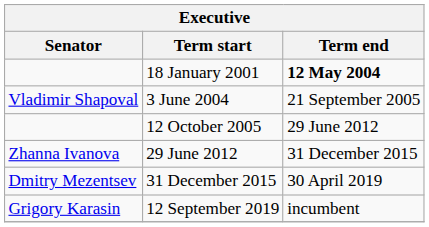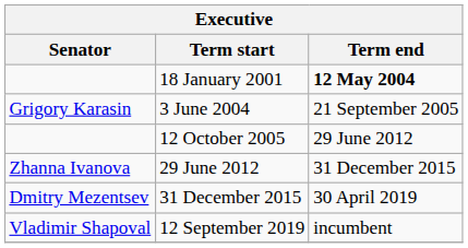 <table class="wikitable sortable">
 <tr>
 <th colspan=3>Executive</th>
 </tr>
 <tr>
 <th>Senator</th>
 <th>Term start</th>
 <th>Term end</th>
 </tr>
 <tr>
 <td></td>
 <td>18 January 2001</td>
 <td><strong>12 May 2004</strong></td>
 </tr>
 <tr>
-<td><a href='#'>Vladimir Shapoval</a></td>
+<td><a href='#'>Grigory Karasin</a></td>
 <td>3 June 2004</td>
 <td>21 September 2005</td>
 </tr>
 <tr>
 <td></td>
 <td>12 October 2005</td>
 <td>29 June 2012</td>
 </tr>
 <tr>
 <td><a href='#'>Zhanna Ivanova</a></td>
 <td>29 June 2012</td>
 <td>31 December 2015</td>
 </tr>
 <tr>
 <td><a href='#'>Dmitry Mezentsev</a></td>
 <td>31 December 2015</td>
 <td>30 April 2019</td>
 </tr>
 <tr>
-<td><a href='#'>Grigory Karasin</a></td>
+<td><a href='#'>Vladimir Shapoval</a></td>
 <td>12 September 2019</td>
 <td>incumbent</td>
 </tr>
 <tr>
 </tr>
 </table>
